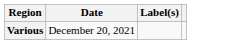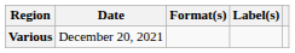 <table class="wikitable plainrowheaders">
 <tr>
 <th>Region</th>
 <th>Date</th>
+<th>Format(s)</th>
 <th>Label(s)</th>
 <th></th>
 </tr>
 <tr>
 <th scope="row">Various</th>
 <td>December 20, 2021</td>
 <td></td>
 <td></td>
+<td></td>
 </tr>
 </table>
